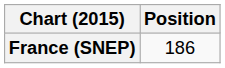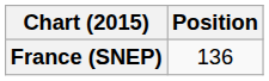 <table class="wikitable plainrowheaders" style="text-align:center">
 <tr>
 <th scope="col">Chart (2015)</th>
 <th scope="col">Position</th>
 </tr>
 <tr>
 <th scope="row">France (SNEP)</th>
-<td>186</td>
+<td>136</td>
 </tr>
 </table>
